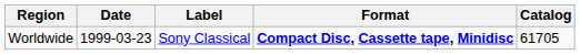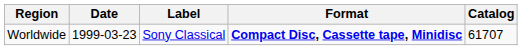 <table class="wikitable">
 <tr>
 <th scope="col">Region</th>
 <th scope="col">Date</th>
 <th scope="col">Label</th>
 <th scope="col">Format</th>
 <th scope="col">Catalog</th>
 </tr>
 <tr>
 <td>Worldwide</td>
 <td>1999-03-23</td>
 <td><a href='#'>Sony Classical</a></td>
 <td scope="row"><strong><a href='#'>Compact Disc</a>, <a href='#'>Cassette tape</a>, <a href='#'>Minidisc</a></strong></td>
-<td>61705</td>
+<td>61707</td>
 </tr>
 </table>
